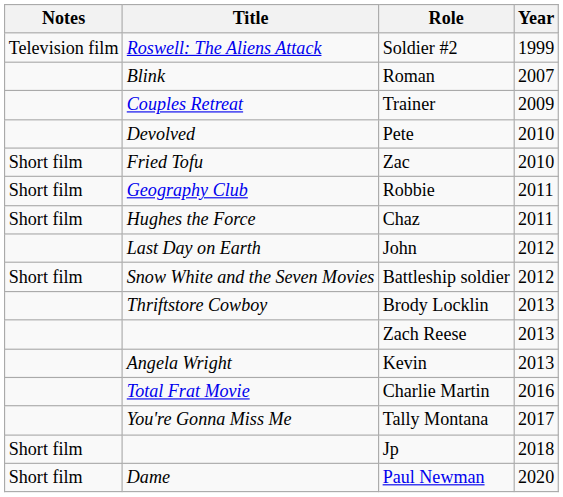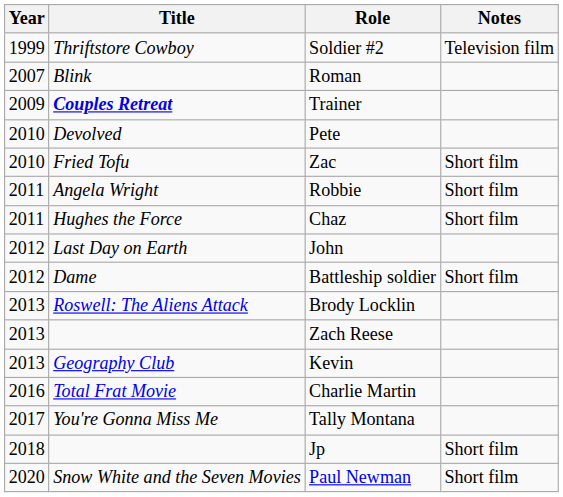 <table class="wikitable sortable">
 <tr>
-<th class="unsortable">Notes</th>
+<th>Year</th>
 <th>Title</th>
 <th>Role</th>
-<th>Year</th>
+<th class="unsortable">Notes</th>
 </tr>
 <tr>
+<td>1999</td>
+<td><em>Thriftstore Cowboy</em></td>
+<td>Soldier #2</td>
 <td>Television film</td>
-<td><em><a href='#'>Roswell: The Aliens Attack</a></em></td>
-<td>Soldier #2</td>
-<td>1999</td>
 </tr>
 <tr>
-<td></td>
+<td>2007</td>
 <td><em>Blink</em></td>
 <td>Roman</td>
-<td>2007</td>
+<td></td>
 </tr>
 <tr>
+<td>2009</td>
+<td><strong><em><a href='#'>Couples Retreat</a></em></strong></td>
+<td>Trainer</td>
 <td></td>
-<td><em><a href='#'>Couples Retreat</a></em></td>
-<td>Trainer</td>
-<td>2009</td>
 </tr>
 <tr>
-<td></td>
+<td>2010</td>
 <td><em>Devolved</em></td>
 <td>Pete</td>
-<td>2010</td>
+<td></td>
 </tr>
 <tr>
-<td>Short film</td>
+<td>2010</td>
 <td><em>Fried Tofu</em></td>
 <td>Zac</td>
-<td>2010</td>
+<td>Short film</td>
 </tr>
 <tr>
+<td>2011</td>
+<td><em>Angela Wright</em></td>
+<td>Robbie</td>
 <td>Short film</td>
-<td><em><a href='#'>Geography Club</a></em></td>
-<td>Robbie</td>
-<td>2011</td>
 </tr>
 <tr>
-<td>Short film</td>
+<td>2011</td>
 <td><em>Hughes the Force</em></td>
 <td>Chaz</td>
-<td>2011</td>
+<td>Short film</td>
 </tr>
 <tr>
-<td></td>
+<td>2012</td>
 <td><em>Last Day on Earth</em></td>
 <td>John</td>
-<td>2012</td>
+<td></td>
 </tr>
 <tr>
+<td>2012</td>
+<td><em>Dame</em></td>
+<td>Battleship soldier</td>
 <td>Short film</td>
-<td><em>Snow White and the Seven Movies</em></td>
-<td>Battleship soldier</td>
-<td>2012</td>
 </tr>
 <tr>
+<td>2013</td>
+<td><em><a href='#'>Roswell: The Aliens Attack</a></em></td>
+<td>Brody Locklin</td>
 <td></td>
-<td><em>Thriftstore Cowboy</em></td>
-<td>Brody Locklin</td>
-<td>2013</td>
 </tr>
 <tr>
-<td></td>
+<td>2013</td>
 <td><em></em></td>
 <td>Zach Reese</td>
-<td>2013</td>
+<td></td>
 </tr>
 <tr>
+<td>2013</td>
+<td><em><a href='#'>Geography Club</a></em></td>
+<td>Kevin</td>
 <td></td>
-<td><em>Angela Wright</em></td>
-<td>Kevin</td>
-<td>2013</td>
 </tr>
 <tr>
-<td></td>
+<td>2016</td>
 <td><em><a href='#'>Total Frat Movie</a></em></td>
 <td>Charlie Martin</td>
-<td>2016</td>
+<td></td>
 </tr>
 <tr>
-<td></td>
+<td>2017</td>
 <td><em>You're Gonna Miss Me</em></td>
 <td>Tally Montana</td>
-<td>2017</td>
+<td></td>
 </tr>
 <tr>
-<td>Short film</td>
+<td>2018</td>
 <td><em></em></td>
 <td>Jp</td>
-<td>2018</td>
+<td>Short film</td>
 </tr>
 <tr>
+<td>2020</td>
+<td><em>Snow White and the Seven Movies</em></td>
+<td><a href='#'>Paul Newman</a></td>
 <td>Short film</td>
-<td><em>Dame</em></td>
-<td><a href='#'>Paul Newman</a></td>
-<td>2020</td>
 </tr>
 </table>
